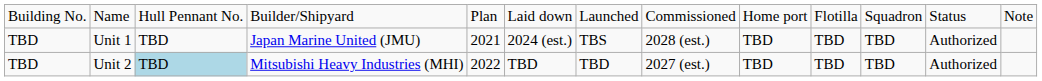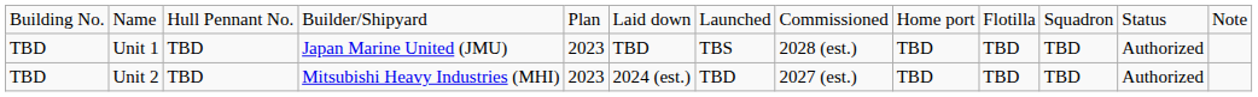 <table class=wikitable>
 <tr>
 <td>Building No.</td>
 <td>Name</td>
 <td>Hull Pennant No.</td>
 <td>Builder/Shipyard</td>
 <td>Plan</td>
 <td>Laid down</td>
 <td>Launched</td>
 <td>Commissioned</td>
 <td>Home port</td>
 <td>Flotilla</td>
 <td>Squadron</td>
 <td>Status</td>
 <td>Note</td>
 </tr>
 <tr>
 <td>TBD</td>
 <td>Unit 1</td>
 <td>TBD</td>
 <td><a href='#'>Japan Marine United</a> (JMU)</td>
-<td>2021</td>
-<td>2024 (est.)</td>
+<td>2023</td>
+<td>TBD</td>
 <td>TBS</td>
 <td>2028 (est.)</td>
 <td>TBD</td>
 <td>TBD</td>
 <td>TBD</td>
 <td>Authorized</td>
 <td></td>
 </tr>
 <tr>
 <td>TBD</td>
 <td>Unit 2</td>
-<td style="background: lightblue;">TBD</td>
+<td>TBD</td>
 <td><a href='#'>Mitsubishi Heavy Industries</a> (MHI)</td>
-<td>2022</td>
-<td>TBD</td>
+<td>2023</td>
+<td>2024 (est.)</td>
 <td>TBD</td>
 <td>2027 (est.)</td>
 <td>TBD</td>
 <td>TBD</td>
 <td>TBD</td>
 <td>Authorized</td>
 <td></td>
 </tr>
 </table>
